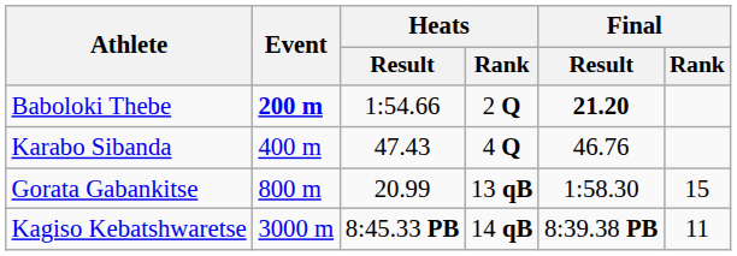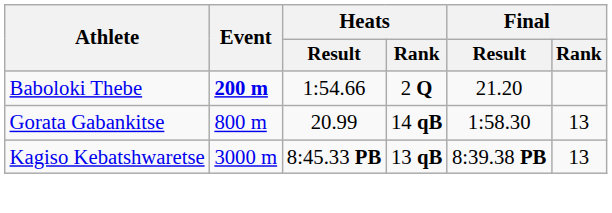 <table class="wikitable" style="font-size:90%">
 <tr>
 <th rowspan=2>Athlete</th>
 <th rowspan=2>Event</th>
 <th colspan=2>Heats</th>
 <th colspan=2>Final</th>
 </tr>
 <tr style="font-size:95%">
 <th>Result</th>
 <th>Rank</th>
 <th>Result</th>
 <th>Rank</th>
 </tr>
 <tr align=center>
 <td align=left><a href='#'>Baboloki Thebe</a></td>
 <td align=left><strong><a href='#'>200 m</a></strong></td>
 <td>1:54.66</td>
 <td>2 <strong>Q</strong></td>
-<td><strong>21.20</strong></td>
-<td></td>
-</tr>
-<tr align=center>
-<td align=left><a href='#'>Karabo Sibanda</a></td>
-<td align=left><a href='#'>400 m</a></td>
-<td>47.43</td>
-<td>4 <strong>Q</strong></td>
-<td>46.76</td>
+<td>21.20</td>
 <td></td>
 </tr>
 <tr align=center>
 <td align=left><a href='#'>Gorata Gabankitse</a></td>
 <td align=left><a href='#'>800 m</a></td>
 <td>20.99</td>
-<td>13 <strong>qB</strong></td>
+<td>14 <strong>qB</strong></td>
 <td>1:58.30</td>
-<td>15</td>
+<td>13</td>
 </tr>
 <tr align=center>
 <td align=left><a href='#'>Kagiso Kebatshwaretse</a></td>
 <td align=left><a href='#'>3000 m</a></td>
 <td>8:45.33 <strong>PB</strong></td>
-<td>14 <strong>qB</strong></td>
+<td>13 <strong>qB</strong></td>
 <td>8:39.38 <strong>PB</strong></td>
-<td>11</td>
+<td>13</td>
 </tr>
 </table>
